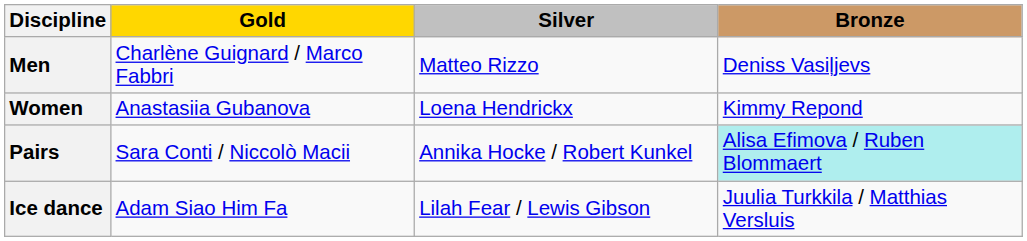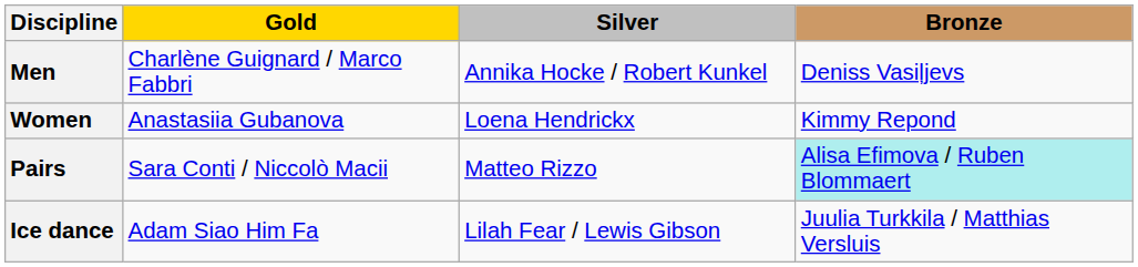 <table class="wikitable unsortable" style="text-align:left; width:90%;">
 <tr>
 <th scope="col" style="text-align:center; width:10%">Discipline</th>
 <td scope="col" style="text-align:center; width:30%; background:gold"><strong>Gold</strong></td>
 <td scope="col" style="text-align:center; width:30%; background:silver"><strong>Silver</strong></td>
 <td scope="col" style="text-align:center; width:30%; background:#c96"><strong>Bronze</strong></td>
 </tr>
 <tr>
 <th scope="row" style="text-align:left">Men</th>
 <td> <a href='#'>Charlène Guignard</a> / <a href='#'>Marco Fabbri</a></td>
-<td> <a href='#'>Matteo Rizzo</a></td>
+<td> <a href='#'>Annika Hocke</a> / <a href='#'>Robert Kunkel</a></td>
 <td> <a href='#'>Deniss Vasiļjevs</a></td>
 </tr>
 <tr>
 <th scope="row" style="text-align:left">Women</th>
 <td> <a href='#'>Anastasiia Gubanova</a></td>
 <td> <a href='#'>Loena Hendrickx</a></td>
 <td> <a href='#'>Kimmy Repond</a></td>
 </tr>
 <tr>
 <th scope="row" style="text-align:left">Pairs</th>
 <td> <a href='#'>Sara Conti</a> / <a href='#'>Niccolò Macii</a></td>
-<td> <a href='#'>Annika Hocke</a> / <a href='#'>Robert Kunkel</a></td>
+<td> <a href='#'>Matteo Rizzo</a></td>
 <td style="background: paleturquoise;"> <a href='#'>Alisa Efimova</a> / <a href='#'>Ruben Blommaert</a></td>
 </tr>
 <tr>
 <th scope="row" style="text-align:left">Ice dance</th>
 <td> <a href='#'>Adam Siao Him Fa</a></td>
 <td> <a href='#'>Lilah Fear</a> / <a href='#'>Lewis Gibson</a></td>
 <td> <a href='#'>Juulia Turkkila</a> / <a href='#'>Matthias Versluis</a></td>
 </tr>
 </table>
